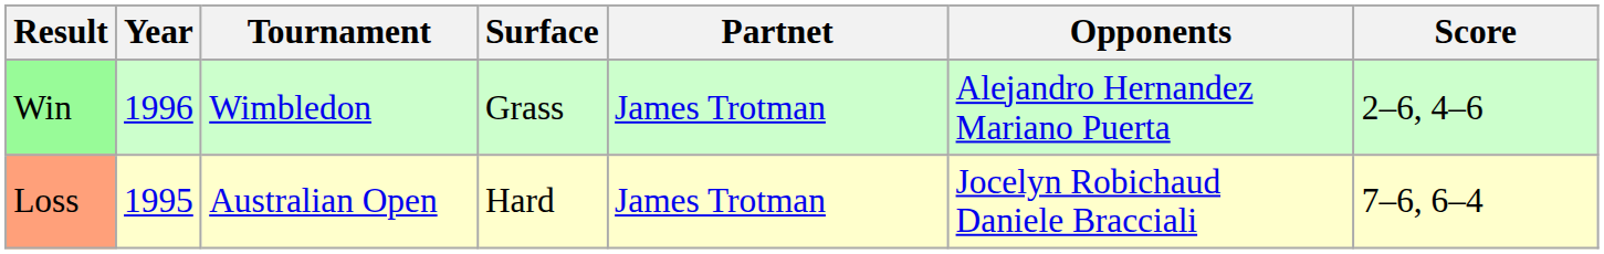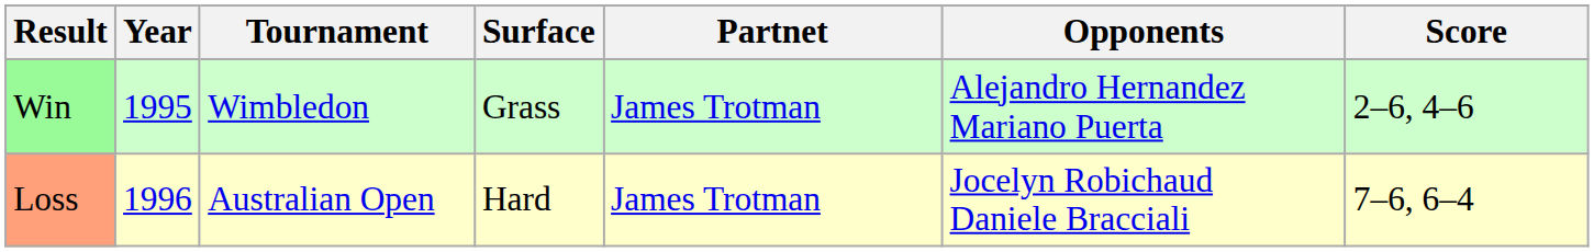 <table class="sortable wikitable">
 <tr>
 <th style="width:40px;">Result</th>
 <th style="width:30px;">Year</th>
 <th style="width:120px;">Tournament</th>
 <th style="width:50px;">Surface</th>
 <th style="width:150px;">Partnet</th>
 <th style="width:180px;">Opponents</th>
 <th style="width:105px;" class="unsortable">Score</th>
 </tr>
 <tr style="background:#ccffcc;">
 <td style="background:#98fb98;">Win</td>
-<td><a href='#'>1996</a></td>
+<td><a href='#'>1995</a></td>
 <td><a href='#'>Wimbledon</a></td>
 <td>Grass</td>
 <td> <a href='#'>James Trotman</a></td>
 <td> <a href='#'>Alejandro Hernandez</a> <br>  <a href='#'>Mariano Puerta</a></td>
 <td>2–6, 4–6</td>
 </tr>
 <tr style="background:#ffffcc;">
 <td style="background:#ffa07a;">Loss</td>
-<td><a href='#'>1995</a></td>
+<td><a href='#'>1996</a></td>
 <td><a href='#'>Australian Open</a></td>
 <td>Hard</td>
 <td> <a href='#'>James Trotman</a></td>
 <td> <a href='#'>Jocelyn Robichaud</a> <br>  <a href='#'>Daniele Bracciali</a></td>
 <td>7–6, 6–4</td>
 </tr>
 </table>
